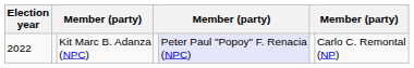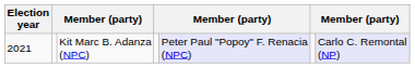 <table class=wikitable>
 <tr>
 <th width=60px>Election<br>year</th>
 <th colspan=2 width=140px>Member (party)</th>
 <th colspan=2 width=140px>Member (party)</th>
 <th colspan=2 width=140px>Member (party)</th>
 </tr>
 <tr>
-<td>2022</td>
+<td>2021</td>
 <td bgcolor=></td>
 <td>Kit Marc B. Adanza<br>(<a href='#'>NPC</a>)</td>
 <td bgcolor=></td>
 <td style="background: lavender;">Peter Paul "Popoy" F. Renacia<br>(<a href='#'>NPC</a>)</td>
 <td bgcolor=></td>
-<td>Carlo C. Remontal<br>(<a href='#'>NP</a>)</td>
+<td style="background: lavender;">Carlo C. Remontal<br>(<a href='#'>NP</a>)</td>
 </tr>
 </table>
